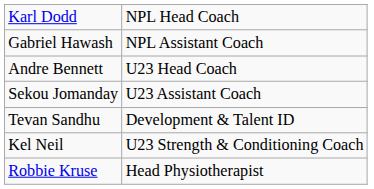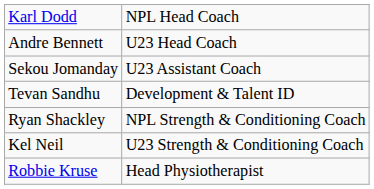 <table class="wikitable sortable">
 <tr>
 <td> <a href='#'>Karl Dodd</a></td>
 <td>NPL Head Coach</td>
-</tr>
-<tr>
-<td> Gabriel Hawash</td>
-<td>NPL Assistant Coach</td>
 </tr>
 <tr>
 <td> Andre Bennett</td>
 <td>U23 Head Coach</td>
 </tr>
 <tr>
 <td> Sekou Jomanday</td>
 <td>U23 Assistant Coach</td>
 </tr>
 <tr>
 <td>  Tevan Sandhu</td>
 <td>Development & Talent ID</td>
 </tr>
 <tr>
+<td> Ryan Shackley</td>
+<td>NPL Strength & Conditioning Coach</td>
+</tr>
+<tr>
 <td> Kel Neil</td>
 <td>U23 Strength & Conditioning Coach</td>
 </tr>
 <tr>
 <td> <a href='#'>Robbie Kruse</a></td>
 <td>Head Physiotherapist</td>
 </tr>
 </table>
